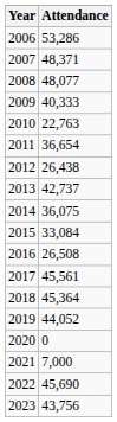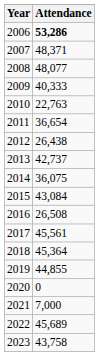 <table class="wikitable sortable">
 <tr>
 </tr>
 <tr>
 <th>Year</th>
 <th>Attendance</th>
 </tr>
 <tr>
 <td>2006</td>
-<td>53,286</td>
+<td><strong>53,286</strong></td>
 </tr>
 <tr>
 <td>2007</td>
 <td>48,371</td>
 </tr>
 <tr>
 <td>2008</td>
 <td>48,077</td>
 </tr>
 <tr>
 <td>2009</td>
 <td>40,333</td>
 </tr>
 <tr>
 <td>2010</td>
 <td>22,763</td>
 </tr>
 <tr>
 <td>2011</td>
 <td>36,654</td>
 </tr>
 <tr>
 <td>2012</td>
 <td>26,438</td>
 </tr>
 <tr>
 <td>2013</td>
 <td>42,737</td>
 </tr>
 <tr>
 <td>2014</td>
 <td>36,075</td>
 </tr>
 <tr>
 <td>2015</td>
-<td>33,084</td>
+<td>43,084</td>
 </tr>
 <tr>
 <td>2016</td>
 <td>26,508</td>
 </tr>
 <tr>
 <td>2017</td>
 <td>45,561</td>
 </tr>
 <tr>
 <td>2018</td>
 <td>45,364</td>
 </tr>
 <tr>
 <td>2019</td>
-<td>44,052</td>
+<td>44,855</td>
 </tr>
 <tr>
 <td>2020</td>
 <td>0</td>
 </tr>
 <tr>
 <td>2021</td>
 <td>7,000</td>
 </tr>
 <tr>
 <td>2022</td>
-<td>45,690</td>
+<td>45,689</td>
 </tr>
 <tr>
 <td>2023</td>
-<td>43,756</td>
+<td>43,758</td>
 </tr>
 </table>
